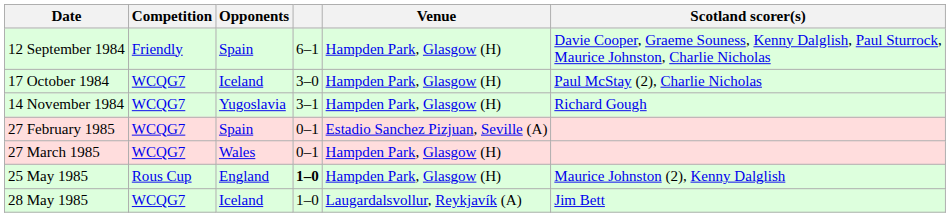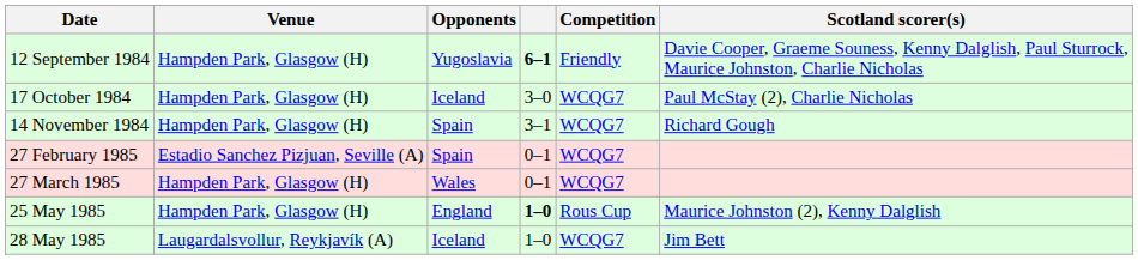 <table class="wikitable">
 <tr>
 <th>Date</th>
-<th>Competition</th>
+<th>Venue</th>
 <th>Opponents</th>
 <th></th>
-<th>Venue</th>
+<th>Competition</th>
 <th>Scotland scorer(s)</th>
 </tr>
 <tr bgcolor=#ddffdd>
 <td>12 September 1984</td>
+<td><a href='#'>Hampden Park</a>, <a href='#'>Glasgow</a> (H)</td>
+<td> <a href='#'>Yugoslavia</a></td>
+<td align=center><strong>6–1</strong></td>
 <td><a href='#'>Friendly</a></td>
-<td> <a href='#'>Spain</a></td>
-<td align=center>6–1</td>
-<td><a href='#'>Hampden Park</a>, <a href='#'>Glasgow</a> (H)</td>
 <td><a href='#'>Davie Cooper</a>, <a href='#'>Graeme Souness</a>, <a href='#'>Kenny Dalglish</a>, <a href='#'>Paul Sturrock</a>,<br> <a href='#'>Maurice Johnston</a>, <a href='#'>Charlie Nicholas</a></td>
 </tr>
 <tr bgcolor=#ddffdd>
 <td>17 October 1984</td>
-<td><a href='#'>WCQG7</a></td>
+<td><a href='#'>Hampden Park</a>, <a href='#'>Glasgow</a> (H)</td>
 <td> <a href='#'>Iceland</a></td>
 <td align=center>3–0</td>
-<td><a href='#'>Hampden Park</a>, <a href='#'>Glasgow</a> (H)</td>
+<td><a href='#'>WCQG7</a></td>
 <td><a href='#'>Paul McStay</a> (2), <a href='#'>Charlie Nicholas</a></td>
 </tr>
 <tr bgcolor=#ddffdd>
 <td>14 November 1984</td>
+<td><a href='#'>Hampden Park</a>, <a href='#'>Glasgow</a> (H)</td>
+<td> <a href='#'>Spain</a></td>
+<td align=center>3–1</td>
 <td><a href='#'>WCQG7</a></td>
-<td> <a href='#'>Yugoslavia</a></td>
-<td align=center>3–1</td>
-<td><a href='#'>Hampden Park</a>, <a href='#'>Glasgow</a> (H)</td>
 <td><a href='#'>Richard Gough</a></td>
 </tr>
 <tr bgcolor=#ffdddd>
 <td>27 February 1985</td>
-<td><a href='#'>WCQG7</a></td>
+<td><a href='#'>Estadio Sanchez Pizjuan</a>, <a href='#'>Seville</a> (A)</td>
 <td> <a href='#'>Spain</a></td>
 <td align=center>0–1</td>
-<td><a href='#'>Estadio Sanchez Pizjuan</a>, <a href='#'>Seville</a> (A)</td>
+<td><a href='#'>WCQG7</a></td>
 <td></td>
 </tr>
 <tr bgcolor=#ffdddd>
 <td>27 March 1985</td>
-<td><a href='#'>WCQG7</a></td>
+<td><a href='#'>Hampden Park</a>, <a href='#'>Glasgow</a> (H)</td>
 <td> <a href='#'>Wales</a></td>
 <td align=center>0–1</td>
-<td><a href='#'>Hampden Park</a>, <a href='#'>Glasgow</a> (H)</td>
+<td><a href='#'>WCQG7</a></td>
 <td></td>
 </tr>
 <tr bgcolor=#ddffdd>
 <td>25 May 1985</td>
-<td><a href='#'>Rous Cup</a></td>
+<td><a href='#'>Hampden Park</a>, <a href='#'>Glasgow</a> (H)</td>
 <td> <a href='#'>England</a></td>
 <td align=center><strong>1–0</strong></td>
-<td><a href='#'>Hampden Park</a>, <a href='#'>Glasgow</a> (H)</td>
+<td><a href='#'>Rous Cup</a></td>
 <td><a href='#'>Maurice Johnston</a> (2), <a href='#'>Kenny Dalglish</a></td>
 </tr>
 <tr bgcolor=#ddffdd>
 <td>28 May 1985</td>
-<td><a href='#'>WCQG7</a></td>
+<td><a href='#'>Laugardalsvollur</a>, <a href='#'>Reykjavík</a> (A)</td>
 <td> <a href='#'>Iceland</a></td>
 <td align=center>1–0</td>
-<td><a href='#'>Laugardalsvollur</a>, <a href='#'>Reykjavík</a> (A)</td>
+<td><a href='#'>WCQG7</a></td>
 <td><a href='#'>Jim Bett</a></td>
 </tr>
 </table>
